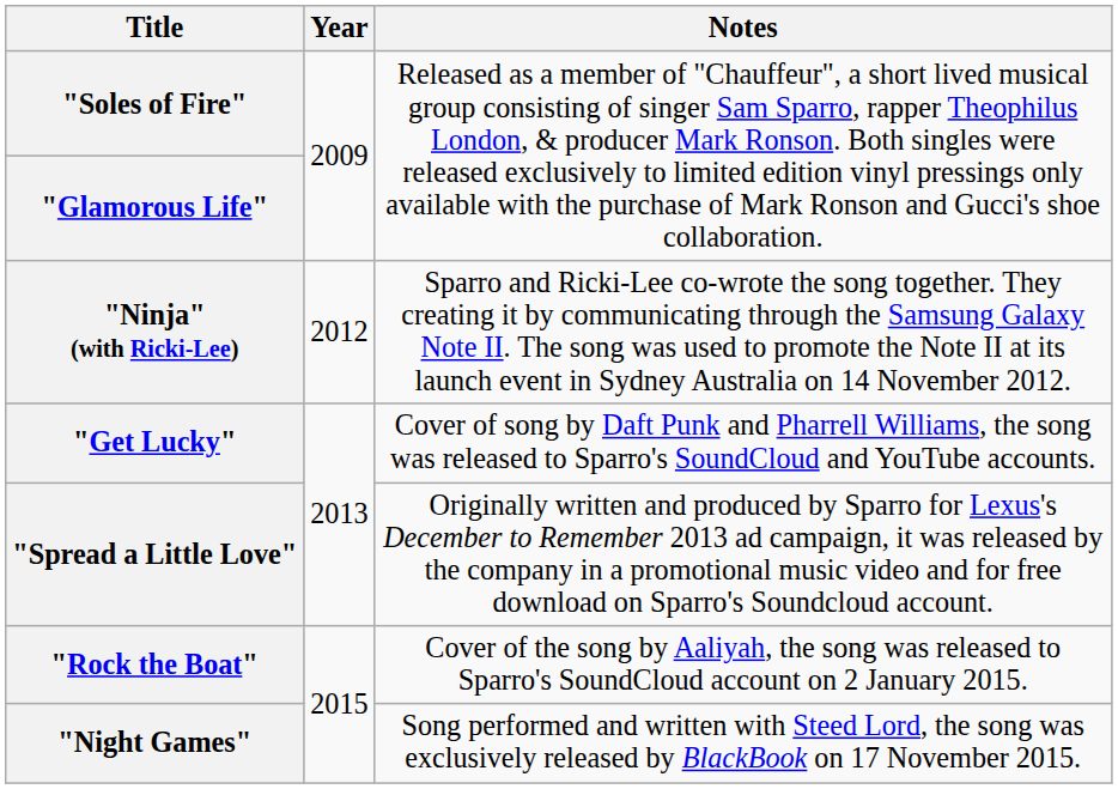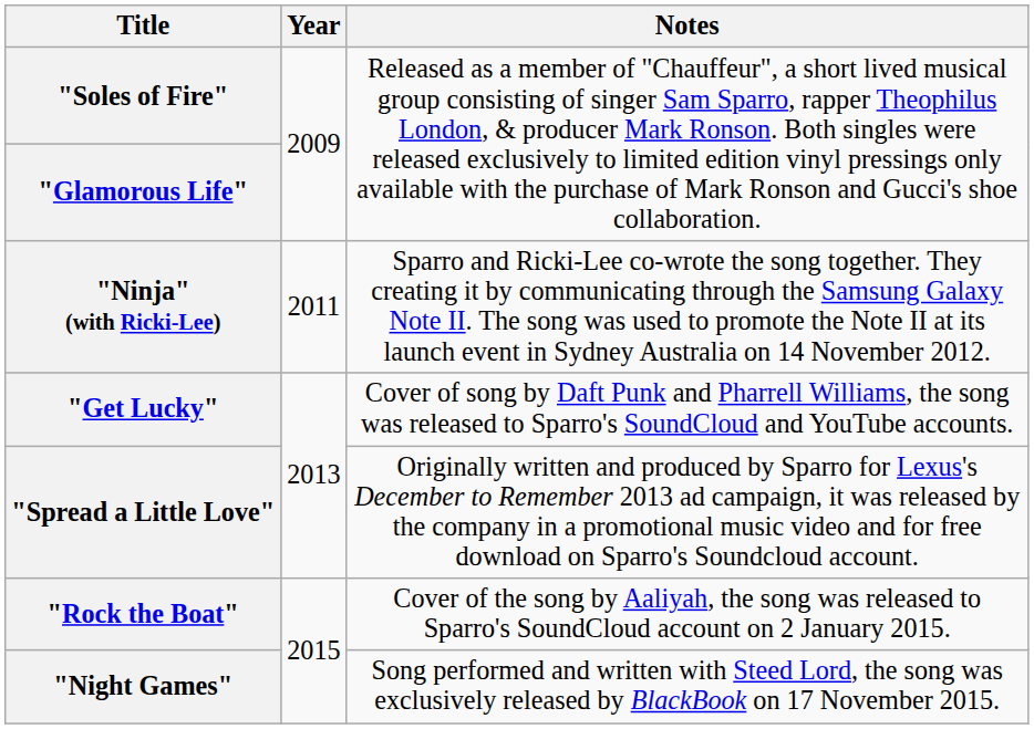 <table class="wikitable plainrowheaders" style="text-align:center;">
 <tr>
 <th scope="col">Title</th>
 <th scope="col">Year</th>
 <th scope="col" width="400px">Notes</th>
 </tr>
 <tr>
 <th scope="row">"Soles of Fire"</th>
 <td rowspan=2>2009</td>
 <td rowspan=2>Released as a member of "Chauffeur", a short lived musical group consisting of singer <a href='#'>Sam Sparro</a>, rapper <a href='#'>Theophilus London</a>, & producer <a href='#'>Mark Ronson</a>. Both singles were released exclusively to limited edition vinyl pressings only available with the purchase of Mark Ronson and Gucci's shoe collaboration.</td>
 </tr>
 <tr>
 <th scope="row">"<a href='#'>Glamorous Life</a>"</th>
 </tr>
 <tr>
 <th scope="row">"Ninja"<br><small>(with <a href='#'>Ricki-Lee</a>)</small></th>
-<td>2012</td>
+<td>2011</td>
 <td>Sparro and Ricki-Lee co-wrote the song together. They creating it by communicating through the <a href='#'>Samsung Galaxy Note II</a>. The song was used to promote the Note II at its launch event in Sydney Australia on 14 November 2012.</td>
 </tr>
 <tr>
 <th scope="row">"<a href='#'>Get Lucky</a>"</th>
 <td rowspan="2">2013</td>
 <td>Cover of song by <a href='#'>Daft Punk</a> and <a href='#'>Pharrell Williams</a>, the song was released to Sparro's <a href='#'>SoundCloud</a> and YouTube accounts.</td>
 </tr>
 <tr>
 <th scope="row">"Spread a Little Love"</th>
 <td>Originally written and produced by Sparro for <a href='#'>Lexus</a>'s <em>December to Remember</em> 2013 ad campaign, it was released by the company in a promotional music video and for free download on Sparro's Soundcloud account.</td>
 </tr>
 <tr>
 <th scope="row">"<a href='#'>Rock the Boat</a>"</th>
 <td rowspan="2">2015</td>
 <td>Cover of the song by <a href='#'>Aaliyah</a>, the song was released to Sparro's SoundCloud account on 2 January 2015.</td>
 </tr>
 <tr>
 <th scope="row">"Night Games"</th>
 <td>Song performed and written with <a href='#'>Steed Lord</a>, the song was exclusively released by <em><a href='#'>BlackBook</a></em> on 17 November 2015.</td>
 </tr>
 </table>
